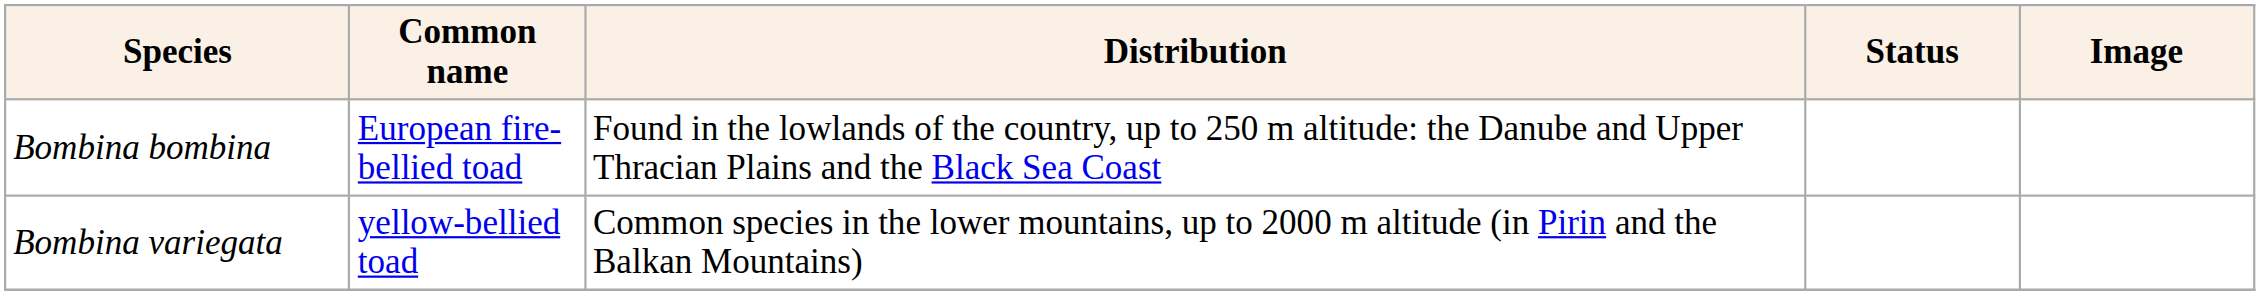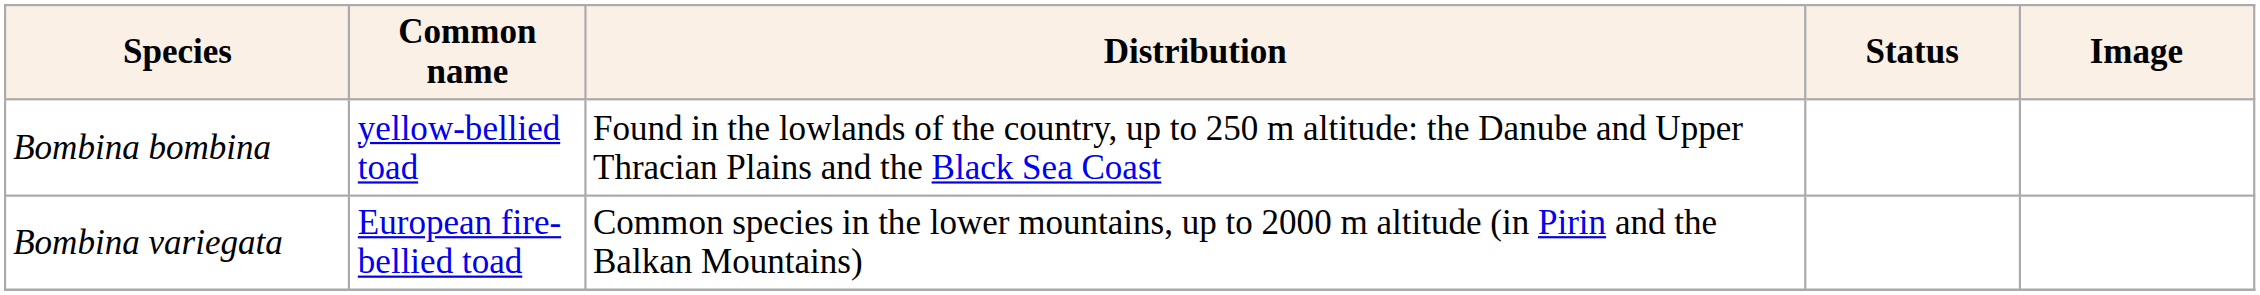 <table class="sortable wikitable plainrowheaders" border="0" style="background:#ffffff" align="top" class="sortable wikitable">
 <tr ->
 <th scope="col" style="background-color:Linen; color:Black" width=150 px>Species</th>
 <th scope="col" style="background-color:Linen; color:Black" width=100 px>Common name</th>
 <th scope="col" style="background:Linen; color:Black" width=550 px>Distribution</th>
 <th scope="col" style="background-color:Linen; color:Black" width=90 px>Status</th>
 <th scope="col" style="background:Linen; color:Black" width=100 px>Image</th>
 </tr>
 <tr>
 <td !scope="row" style="background:#ffffff"><em>Bombina bombina</em></td>
-<td><a href='#'>European fire-bellied toad</a></td>
+<td><a href='#'>yellow-bellied toad</a></td>
 <td>Found in the lowlands of the country, up to 250 m altitude: the Danube and Upper Thracian Plains and the <a href='#'>Black Sea Coast</a></td>
 <td></td>
 <td></td>
 </tr>
 <tr>
 <td !scope="row" style="background:#ffffff"><em>Bombina variegata</em></td>
-<td><a href='#'>yellow-bellied toad</a></td>
+<td><a href='#'>European fire-bellied toad</a></td>
 <td>Common species in the lower mountains, up to 2000 m altitude (in <a href='#'>Pirin</a> and the Balkan Mountains)</td>
 <td></td>
 <td></td>
 </tr>
 <tr>
 </tr>
 </table>
